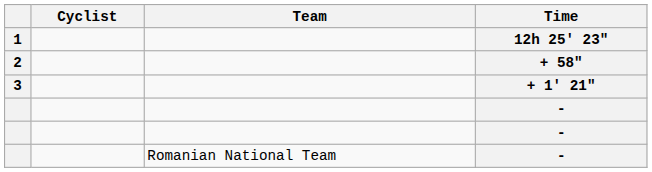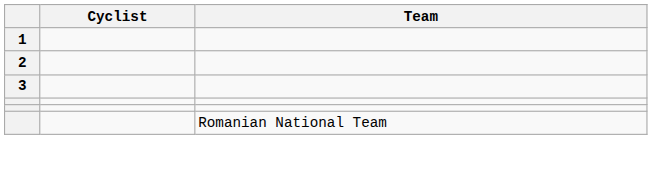 <table class="wikitable" style="width:45em;margin-bottom:0;">
 <tr>
 <th></th>
 <th>Cyclist</th>
 <th>Team</th>
-<th>Time</th>
 </tr>
 <tr>
 <th style="text-align:center">1</th>
 <td>  </td>
 <td></td>
-<th style="text-align:center">12h 25' 23"</th>
 </tr>
 <tr>
 <th style="text-align:center">2</th>
 <td></td>
 <td></td>
-<th style="text-align:center">+ 58"</th>
 </tr>
 <tr>
 <th style="text-align:center">3</th>
 <td></td>
 <td></td>
-<th style="text-align:center">+ 1' 21"</th>
 </tr>
 <tr>
 <th style="text-align:center"></th>
 <td></td>
 <td></td>
-<th style="text-align:center">-</th>
 </tr>
 <tr>
 <th style="text-align:center "></th>
 <td></td>
 <td></td>
-<th style="text-align:center">-</th>
 </tr>
 <tr>
 <th style="text-align:center"></th>
 <td></td>
 <td>Romanian National Team</td>
-<th style="text-align:center">-</th>
 </tr>
 </table>
